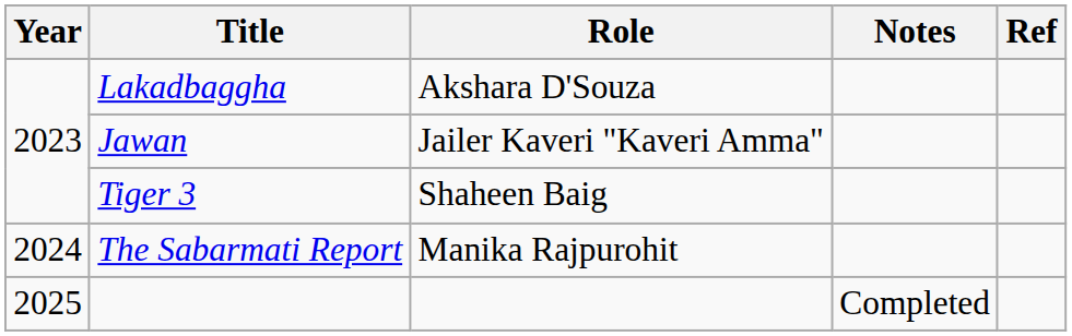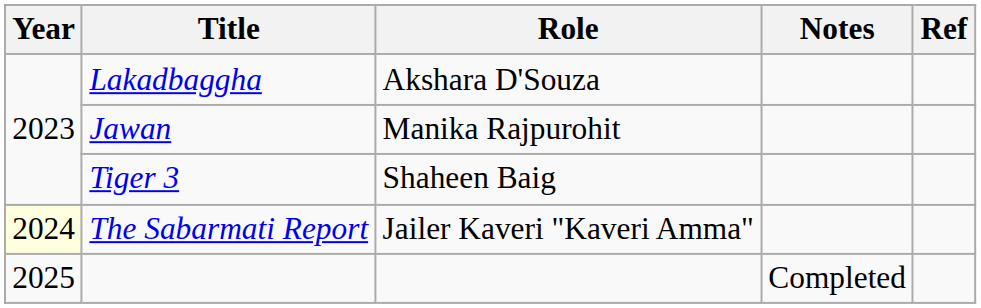 <table class="wikitable">
 <tr>
 <th>Year</th>
 <th>Title</th>
 <th>Role</th>
 <th>Notes</th>
 <th>Ref</th>
 </tr>
 <tr>
 <td rowspan="3">2023</td>
 <td><em><a href='#'>Lakadbaggha</a></em></td>
 <td>Akshara D'Souza</td>
 <td></td>
 <td></td>
 </tr>
 <tr>
 <td><a href='#'><em>Jawan</em></a></td>
-<td>Jailer Kaveri "Kaveri Amma"</td>
+<td>Manika Rajpurohit</td>
 <td></td>
 <td></td>
 </tr>
 <tr>
 <td><em><a href='#'>Tiger 3</a></em></td>
 <td>Shaheen Baig</td>
 <td></td>
 <td></td>
 </tr>
 <tr>
-<td>2024</td>
+<td style="background: lightyellow;">2024</td>
 <td><em><a href='#'>The Sabarmati Report</a></em></td>
-<td>Manika Rajpurohit</td>
+<td>Jailer Kaveri "Kaveri Amma"</td>
 <td></td>
 <td></td>
 </tr>
 <tr>
 <td>2025</td>
 <td></td>
 <td></td>
 <td>Completed</td>
 <td></td>
 </tr>
 </table>
